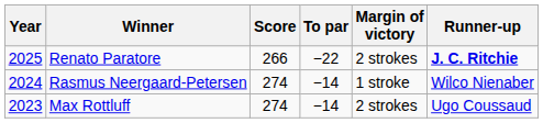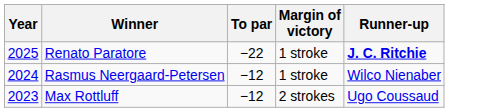 <table class=wikitable style="font-size:95%">
 <tr>
 <th>Year</th>
 <th>Winner</th>
-<th>Score</th>
 <th>To par</th>
 <th>Margin of<br>victory</th>
 <th>Runner-up</th>
 </tr>
 <tr>
 <td><a href='#'>2025</a></td>
 <td> <a href='#'>Renato Paratore</a></td>
-<td align=center>266</td>
 <td align=center>−22</td>
-<td>2 strokes</td>
+<td>1 stroke</td>
 <td><strong> <a href='#'>J. C. Ritchie</a></strong></td>
 </tr>
 <tr>
 <td><a href='#'>2024</a></td>
 <td> <a href='#'>Rasmus Neergaard-Petersen</a></td>
-<td align=center>274</td>
-<td align=center>−14</td>
+<td align=center>−12</td>
 <td>1 stroke</td>
 <td> <a href='#'>Wilco Nienaber</a></td>
 </tr>
 <tr>
 <td><a href='#'>2023</a></td>
 <td> <a href='#'>Max Rottluff</a></td>
-<td align=center>274</td>
-<td align=center>−14</td>
+<td align=center>−12</td>
 <td>2 strokes</td>
 <td> <a href='#'>Ugo Coussaud</a></td>
 </tr>
 </table>
